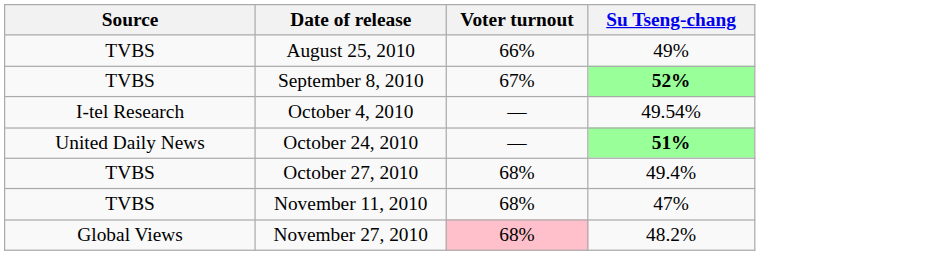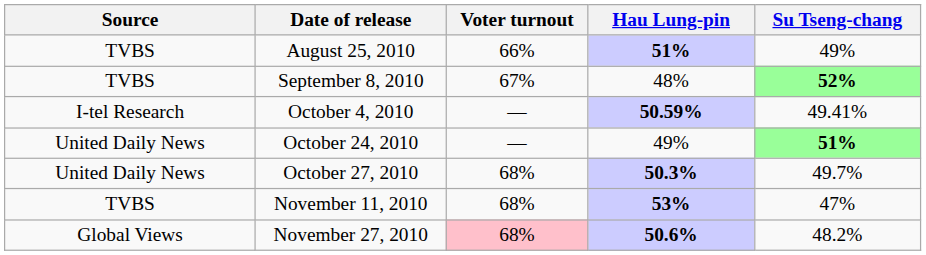 <table class="wikitable collapsible" style="text-align:center">
 <tr style="background-color:#E9E9E9">
 <th style="width:200px;">Source</th>
 <th style="width:150px;">Date of release</th>
 <th style="width:110px;">Voter turnout</th>
+<th style="width:130px;"><a href='#'>Hau Lung-pin</a></th>
 <th style="width:130px;"><a href='#'>Su Tseng-chang</a></th>
 </tr>
 <tr>
 <td>TVBS</td>
 <td>August 25, 2010</td>
 <td>66%</td>
+<td style="background-color:#CCCCFF"><strong>51%</strong></td>
 <td>49%</td>
 </tr>
 <tr>
 <td>TVBS</td>
 <td>September 8, 2010</td>
 <td>67%</td>
+<td>48%</td>
 <td style="background-color:#99FF99"><strong>52%</strong></td>
 </tr>
 <tr>
 <td>I-tel Research</td>
 <td>October 4, 2010</td>
 <td>—</td>
-<td>49.54%</td>
+<td style="background-color:#CCCCFF"><strong>50.59%</strong></td>
+<td>49.41%</td>
 </tr>
 <tr>
 <td>United Daily News</td>
 <td>October 24, 2010</td>
 <td>—</td>
+<td>49%</td>
 <td style="background-color:#99FF99"><strong>51%</strong></td>
 </tr>
 <tr>
-<td>TVBS</td>
+<td>United Daily News</td>
 <td>October 27, 2010</td>
 <td>68%</td>
-<td>49.4%</td>
+<td style="background-color:#CCCCFF"><strong>50.3%</strong></td>
+<td>49.7%</td>
 </tr>
 <tr>
 <td>TVBS</td>
 <td>November 11, 2010</td>
 <td>68%</td>
+<td style="background-color:#CCCCFF"><strong>53%</strong></td>
 <td>47%</td>
 </tr>
 <tr>
 <td>Global Views</td>
 <td>November 27, 2010</td>
 <td style="background: pink;">68%</td>
+<td style="background-color:#CCCCFF"><strong>50.6%</strong></td>
 <td>48.2%</td>
 </tr>
 </table>
